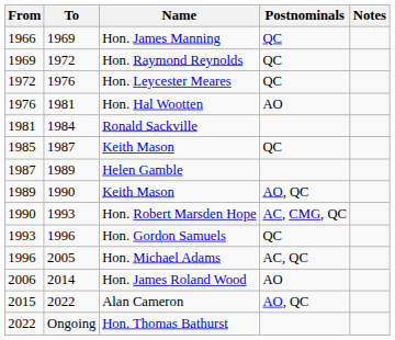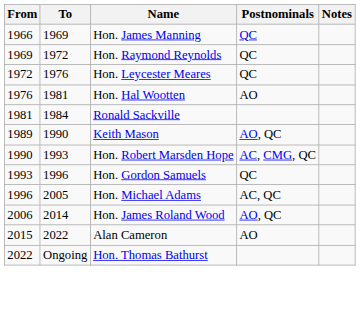 <table class="wikitable" style="text-align:left">
 <tr>
 <th>From</th>
 <th>To</th>
 <th>Name</th>
 <th>Postnominals</th>
 <th>Notes</th>
 </tr>
 <tr>
 <td>1966</td>
 <td>1969</td>
 <td>Hon. <a href='#'>James Manning</a></td>
 <td><a href='#'>QC</a></td>
 <td></td>
 </tr>
 <tr>
 <td>1969</td>
 <td>1972</td>
 <td>Hon. <a href='#'>Raymond Reynolds</a></td>
 <td>QC</td>
 <td></td>
 </tr>
 <tr>
 <td>1972</td>
 <td>1976</td>
 <td>Hon. <a href='#'>Leycester Meares</a></td>
 <td>QC</td>
 <td></td>
 </tr>
 <tr>
 <td>1976</td>
 <td>1981</td>
 <td>Hon. <a href='#'>Hal Wootten</a></td>
 <td>AO</td>
 <td></td>
 </tr>
 <tr>
 <td>1981</td>
 <td>1984</td>
 <td><a href='#'>Ronald Sackville</a></td>
 <td></td>
 <td></td>
 </tr>
 <tr>
-<td>1985</td>
-<td>1987</td>
-<td><a href='#'>Keith Mason</a></td>
-<td>QC</td>
-<td></td>
-</tr>
-<tr>
-<td>1987</td>
-<td>1989</td>
-<td><a href='#'>Helen Gamble</a></td>
-<td></td>
-<td></td>
-</tr>
-<tr>
 <td>1989</td>
 <td>1990</td>
 <td><a href='#'>Keith Mason</a></td>
 <td><a href='#'>AO</a>, QC</td>
 <td></td>
 </tr>
 <tr>
 <td>1990</td>
 <td>1993</td>
 <td>Hon. <a href='#'>Robert Marsden Hope</a></td>
 <td><a href='#'>AC</a>, <a href='#'>CMG</a>, QC</td>
 <td></td>
 </tr>
 <tr>
 <td>1993</td>
 <td>1996</td>
 <td>Hon. <a href='#'>Gordon Samuels</a></td>
 <td>QC</td>
 <td></td>
 </tr>
 <tr>
 <td>1996</td>
 <td>2005</td>
 <td>Hon. <a href='#'>Michael Adams</a></td>
 <td>AC, QC</td>
 <td></td>
 </tr>
 <tr>
 <td>2006</td>
 <td>2014</td>
 <td>Hon. <a href='#'>James Roland Wood</a></td>
-<td>AO</td>
+<td><a href='#'>AO</a>, QC</td>
 <td></td>
 </tr>
 <tr>
 <td>2015</td>
 <td>2022</td>
 <td>Alan Cameron</td>
-<td><a href='#'>AO</a>, QC</td>
+<td>AO</td>
 <td></td>
 </tr>
 <tr>
 <td>2022</td>
 <td>Ongoing</td>
 <td><a href='#'>Hon. Thomas Bathurst</a></td>
 <td></td>
 <td></td>
 </tr>
 </table>
